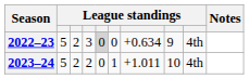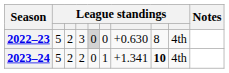 <table class="wikitable sortable">
 <tr>
 <th scope="col" rowspan="2">Season</th>
 <th scope="col" colspan="8">League standings</th>
 <th scope="col" rowspan="2">Notes</th>
 </tr>
 <tr>
 <th scope="col"></th>
 <th scope="col"></th>
 <th scope="col"></th>
 <th scope="col"></th>
 <th scope="col"></th>
 <th scope="col"></th>
 <th scope="col"></th>
 <th scope="col"></th>
 </tr>
 <tr>
 <th scope="row"><a href='#'>2022–23</a></th>
 <td>5</td>
 <td>2</td>
 <td>3</td>
 <td style="background: lightgrey;">0</td>
 <td>0</td>
-<td>+0.634</td>
-<td>9</td>
+<td>+0.630</td>
+<td>8</td>
 <td>4th</td>
 <td style="background: white;"></td>
 </tr>
 <tr>
 <th scope="row"><a href='#'>2023–24</a></th>
 <td>5</td>
 <td>2</td>
 <td>2</td>
 <td>0</td>
 <td>1</td>
-<td>+1.011</td>
-<td>10</td>
+<td>+1.341</td>
+<td><strong>10</strong></td>
 <td>4th</td>
 <td style="background: white;"></td>
 </tr>
 </table>
